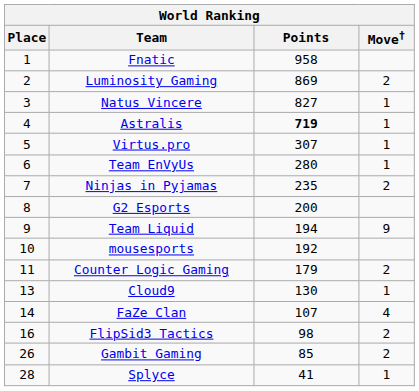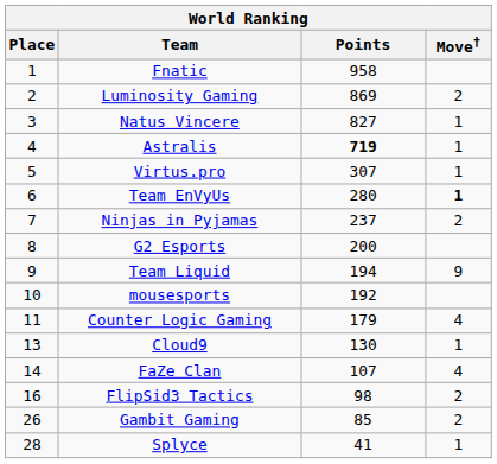 <table class="wikitable" style="text-align: center;">
 <tr>
 <th colspan=5>World Ranking</th>
 </tr>
 <tr>
 <th width="30px">Place</th>
 <th width="200px">Team</th>
 <th width="100px">Points</th>
 <th width="50px">Move<sup>†</sup></th>
 </tr>
 <tr>
 <td>1</td>
 <td><a href='#'>Fnatic</a></td>
 <td>958</td>
 <td></td>
 </tr>
 <tr>
 <td>2</td>
 <td><a href='#'>Luminosity Gaming</a></td>
 <td>869</td>
 <td> 2</td>
 </tr>
 <tr>
 <td>3</td>
 <td><a href='#'>Natus Vincere</a></td>
 <td>827</td>
 <td> 1</td>
 </tr>
 <tr>
 <td>4</td>
 <td><a href='#'>Astralis</a></td>
 <td><strong>719</strong></td>
 <td> 1</td>
 </tr>
 <tr>
 <td>5</td>
 <td><a href='#'>Virtus.pro</a></td>
 <td>307</td>
 <td> 1</td>
 </tr>
 <tr>
 <td>6</td>
 <td><a href='#'>Team EnVyUs</a></td>
 <td>280</td>
-<td> 1</td>
+<td><strong> 1</strong></td>
 </tr>
 <tr>
 <td>7</td>
 <td><a href='#'>Ninjas in Pyjamas</a></td>
-<td>235</td>
+<td>237</td>
 <td> 2</td>
 </tr>
 <tr>
 <td>8</td>
 <td><a href='#'>G2 Esports</a></td>
 <td>200</td>
 <td></td>
 </tr>
 <tr>
 <td>9</td>
 <td><a href='#'>Team Liquid</a></td>
 <td>194</td>
 <td> 9</td>
 </tr>
 <tr>
 <td>10</td>
 <td><a href='#'>mousesports</a></td>
 <td>192</td>
 <td></td>
 </tr>
 <tr>
 <td>11</td>
 <td><a href='#'>Counter Logic Gaming</a></td>
 <td>179</td>
-<td> 2</td>
+<td> 4</td>
 </tr>
 <tr>
 <td>13</td>
 <td><a href='#'>Cloud9</a></td>
 <td>130</td>
 <td> 1</td>
 </tr>
 <tr>
 <td>14</td>
 <td><a href='#'>FaZe Clan</a></td>
 <td>107</td>
 <td> 4</td>
 </tr>
 <tr>
 <td>16</td>
 <td><a href='#'>FlipSid3 Tactics</a></td>
 <td>98</td>
 <td> 2</td>
 </tr>
 <tr>
 <td>26</td>
 <td><a href='#'>Gambit Gaming</a></td>
 <td>85</td>
 <td> 2</td>
 </tr>
 <tr>
 <td>28</td>
 <td><a href='#'>Splyce</a></td>
 <td>41</td>
 <td> 1</td>
 </tr>
 </table>
